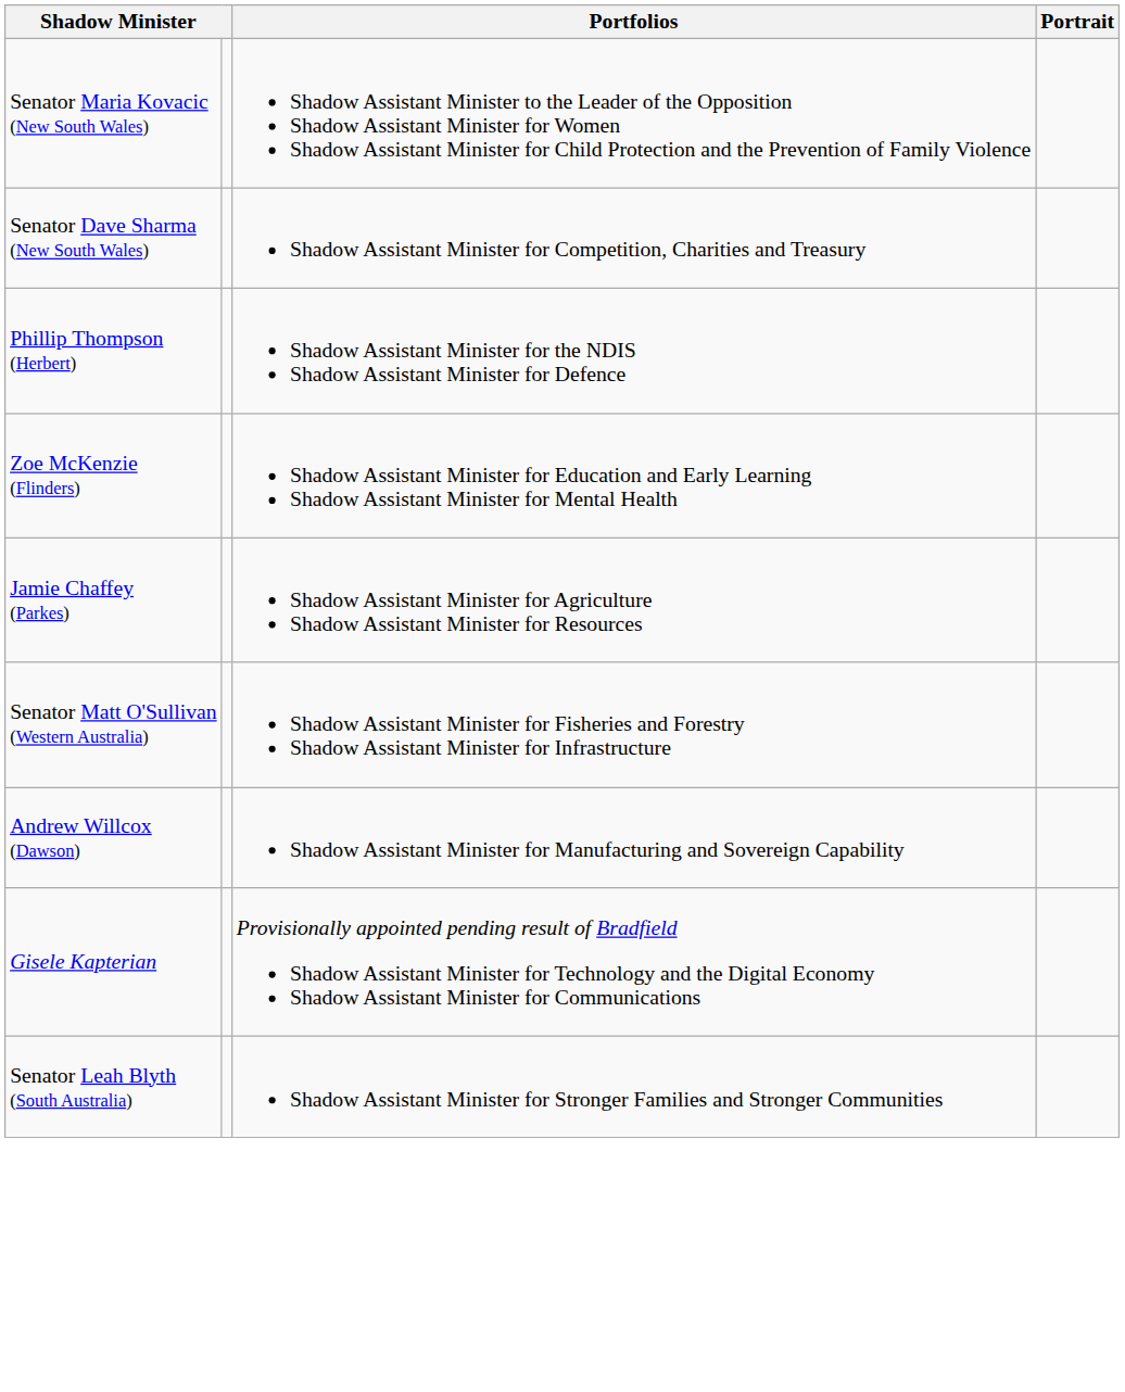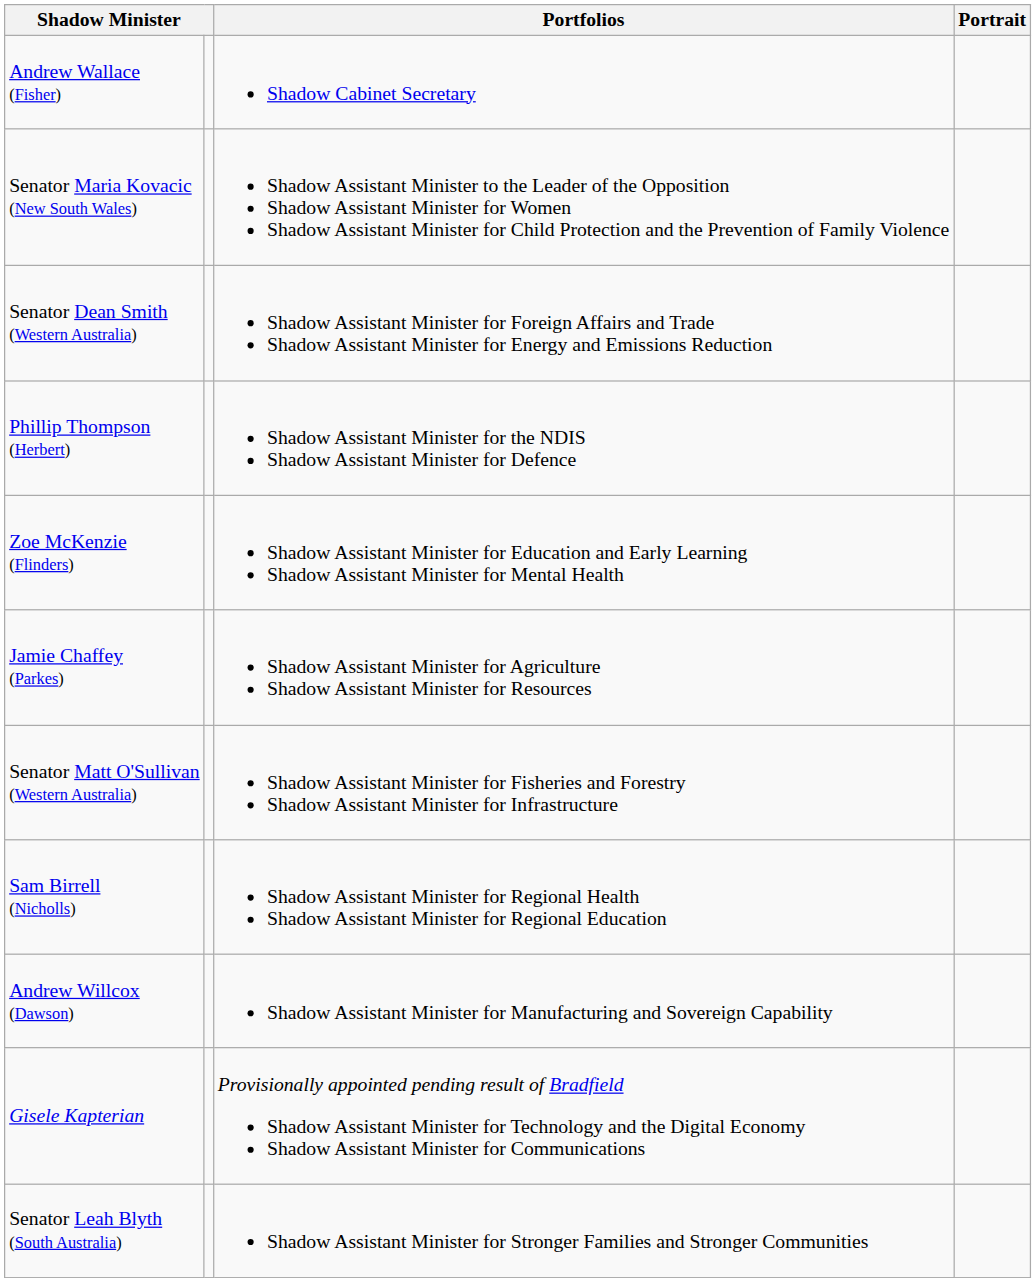 <table class="wikitable sortable">
 <tr>
 <th colspan=2>Shadow Minister</th>
 <th>Portfolios</th>
 <th>Portrait</th>
+</tr>
+<tr>
+<td><a href='#'>Andrew Wallace</a> <br><small>(<a href='#'>Fisher</a>)</small></td>
+<td></td>
+<td><br><ul><li><a href='#'>Shadow Cabinet Secretary</a></li></ul></td>
+<td></td>
 </tr>
 <tr>
 <td>Senator <a href='#'>Maria Kovacic</a><br><small>(<a href='#'>New South Wales</a>)</small></td>
 <td></td>
 <td><br><ul><li>Shadow Assistant Minister to the Leader of the Opposition</li><li>Shadow Assistant Minister for Women</li><li>Shadow Assistant Minister for Child Protection and the Prevention of Family Violence</li></ul></td>
 <td></td>
 </tr>
 <tr>
-<td>Senator <a href='#'>Dave Sharma</a><br><small>(<a href='#'>New South Wales</a>)</small></td>
+<td>Senator <a href='#'>Dean Smith</a><br><small>(<a href='#'>Western Australia</a>)</small></td>
 <td></td>
-<td><br><ul><li>Shadow Assistant Minister for Competition, Charities and Treasury</li></ul></td>
+<td><br><ul><li>Shadow Assistant Minister for Foreign Affairs and Trade</li><li>Shadow Assistant Minister for Energy and Emissions Reduction</li></ul></td>
 <td></td>
 </tr>
 <tr>
 <td><a href='#'>Phillip Thompson</a>  <br><small>(<a href='#'>Herbert</a>)</small></td>
 <td></td>
 <td><br><ul><li>Shadow Assistant Minister for the NDIS</li><li>Shadow Assistant Minister for Defence</li></ul></td>
 <td></td>
 </tr>
 <tr>
 <td><a href='#'>Zoe McKenzie</a> <br><small>(<a href='#'>Flinders</a>)</small></td>
 <td></td>
 <td><br><ul><li>Shadow Assistant Minister for Education and Early Learning</li><li>Shadow Assistant Minister for Mental Health</li></ul></td>
 <td></td>
 </tr>
 <tr>
 <td><a href='#'>Jamie Chaffey</a> <br><small>(<a href='#'>Parkes</a>)</small></td>
 <td></td>
 <td><br><ul><li>Shadow Assistant Minister for Agriculture</li><li>Shadow Assistant Minister for Resources</li></ul></td>
 <td></td>
 </tr>
 <tr>
 <td>Senator <a href='#'>Matt O'Sullivan</a><br><small>(<a href='#'>Western Australia</a>)</small></td>
 <td></td>
 <td><br><ul><li>Shadow Assistant Minister for Fisheries and Forestry</li><li>Shadow Assistant Minister for Infrastructure</li></ul></td>
 <td></td>
 </tr>
 <tr>
+<td><a href='#'>Sam Birrell</a> <br><small>(<a href='#'>Nicholls</a>)</small></td>
+<td></td>
+<td><br><ul><li>Shadow Assistant Minister for Regional Health</li><li>Shadow Assistant Minister for Regional Education</li></ul></td>
+<td></td>
+</tr>
+<tr>
 <td><a href='#'>Andrew Willcox</a> <br><small>(<a href='#'>Dawson</a>)</small></td>
 <td></td>
 <td><br><ul><li>Shadow Assistant Minister for Manufacturing and Sovereign Capability</li></ul></td>
 <td></td>
 </tr>
 <tr>
 <td><em><a href='#'>Gisele Kapterian</a></em> </td>
 <td></td>
 <td><br><em>Provisionally appointed pending result of <a href='#'>Bradfield</a></em><ul><li>Shadow Assistant Minister for Technology and the Digital Economy</li><li>Shadow Assistant Minister for Communications</li></ul></td>
 <td></td>
 </tr>
 <tr>
 <td>Senator <a href='#'>Leah Blyth</a><br><small>(<a href='#'>South Australia</a>)</small></td>
 <td></td>
 <td><br><ul><li>Shadow Assistant Minister for Stronger Families and Stronger Communities</li></ul></td>
 <td></td>
 </tr>
 </table>
